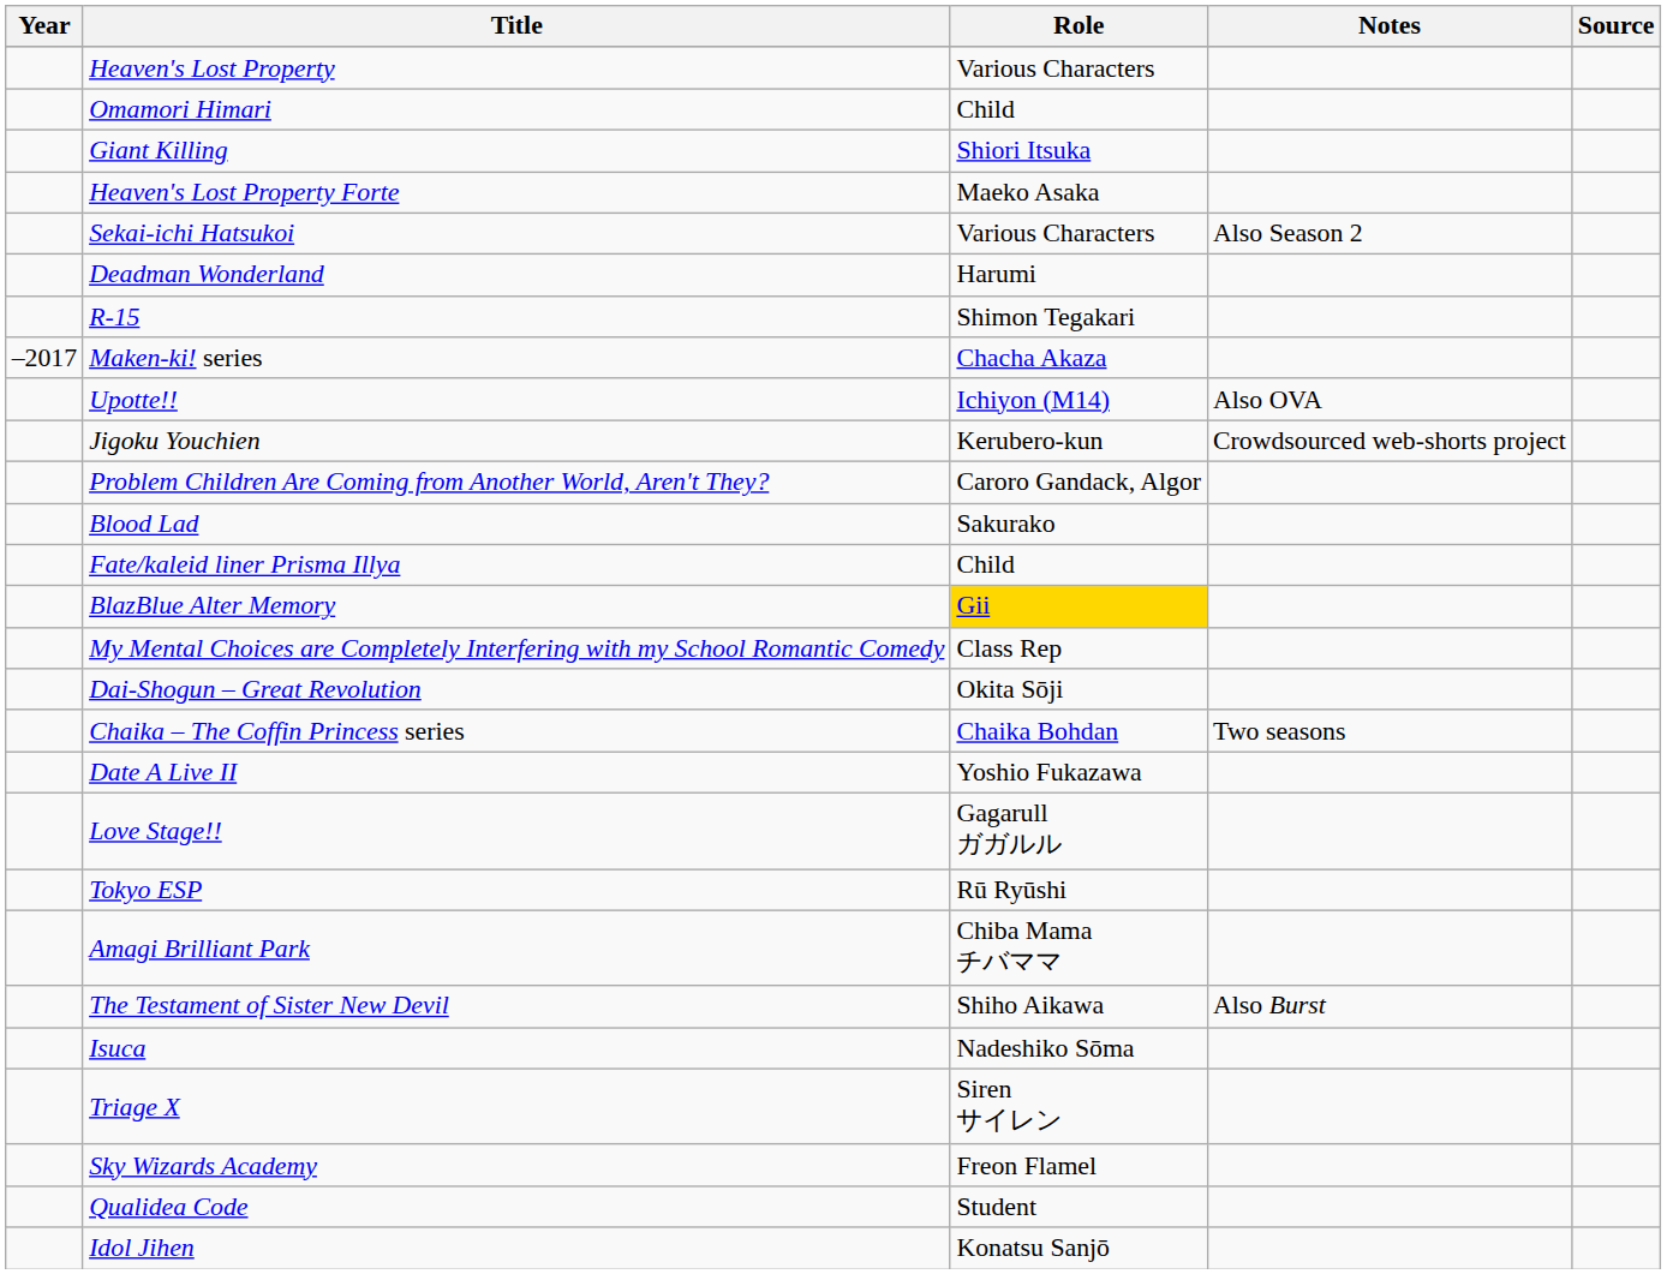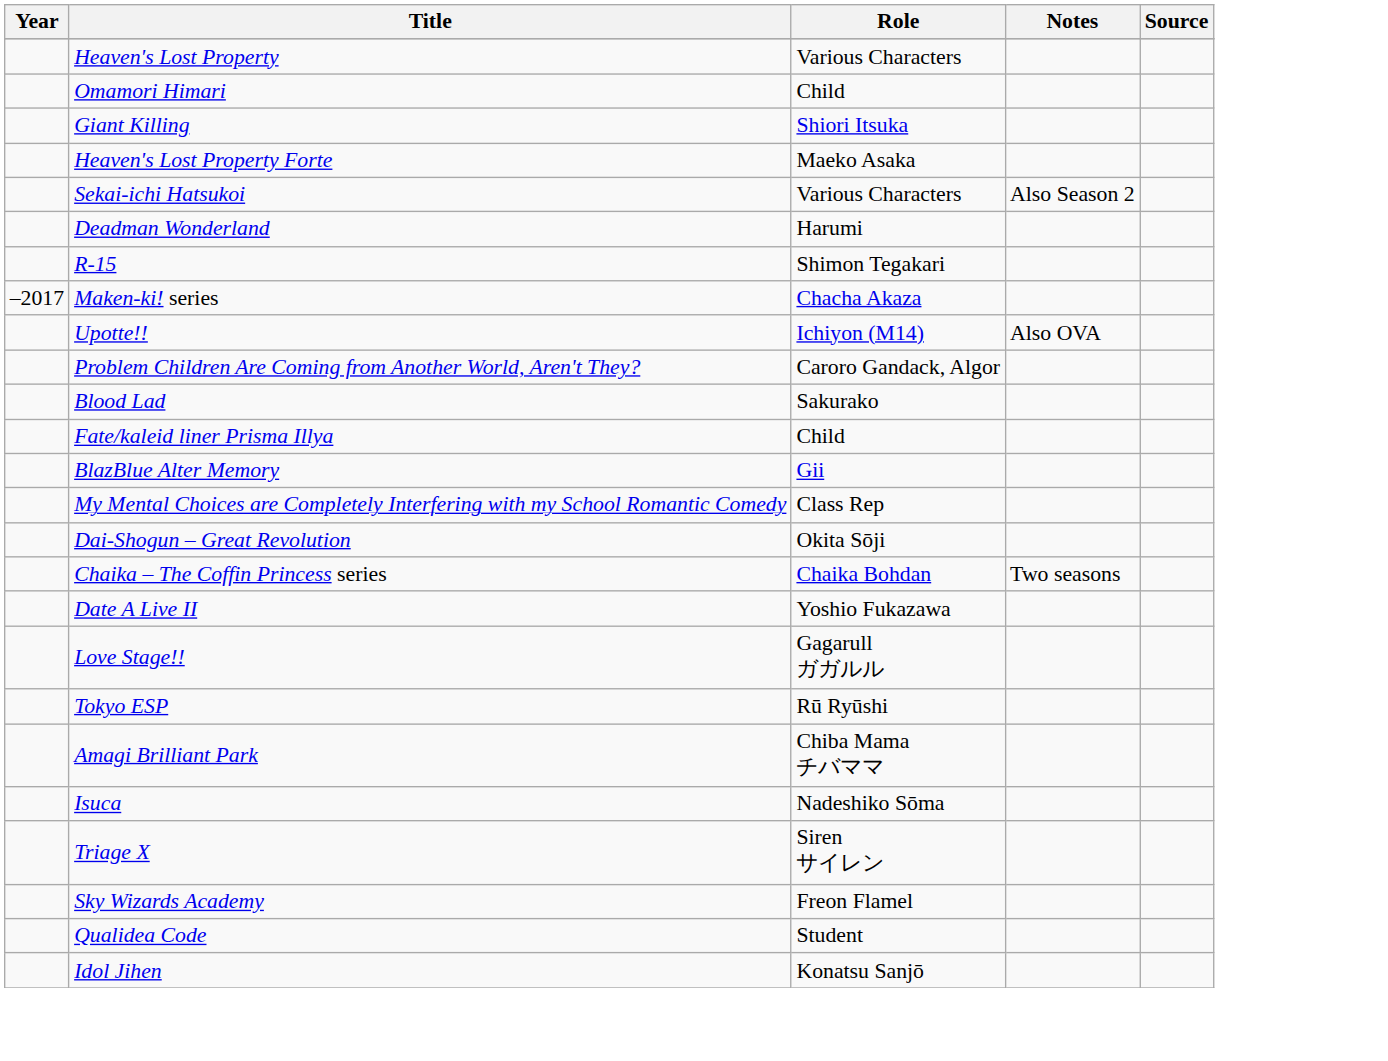 <table class="wikitable plainrowheaders">
 <tr>
 <th>Year</th>
 <th>Title</th>
 <th>Role</th>
 <th class="unsortable">Notes</th>
 <th class="unsortable">Source</th>
 </tr>
 <tr>
 </tr>
 <tr>
 <td></td>
 <td><em><a href='#'>Heaven's Lost Property</a></em></td>
 <td>Various Characters</td>
 <td></td>
 <td></td>
 </tr>
 <tr>
 <td></td>
 <td><em><a href='#'>Omamori Himari</a></em></td>
 <td>Child</td>
 <td></td>
 <td></td>
 </tr>
 <tr>
 <td></td>
 <td><em><a href='#'>Giant Killing</a></em></td>
 <td><a href='#'>Shiori Itsuka</a></td>
 <td></td>
 <td></td>
 </tr>
 <tr>
 <td></td>
 <td><em><a href='#'>Heaven's Lost Property Forte</a></em></td>
 <td>Maeko Asaka</td>
 <td></td>
 <td></td>
 </tr>
 <tr>
 <td></td>
 <td><em><a href='#'>Sekai-ichi Hatsukoi</a></em></td>
 <td>Various Characters</td>
 <td>Also Season 2</td>
 <td></td>
 </tr>
 <tr>
 <td></td>
 <td><em><a href='#'>Deadman Wonderland</a></em></td>
 <td>Harumi</td>
 <td></td>
 <td></td>
 </tr>
 <tr>
 <td></td>
 <td><em><a href='#'>R-15</a></em></td>
 <td>Shimon Tegakari</td>
 <td></td>
 <td></td>
 </tr>
 <tr>
 <td>–2017</td>
 <td><em><a href='#'>Maken-ki!</a></em> series</td>
 <td><a href='#'>Chacha Akaza</a></td>
 <td></td>
 <td></td>
 </tr>
 <tr>
 <td></td>
 <td><em><a href='#'>Upotte!!</a></em></td>
 <td><a href='#'>Ichiyon (M14)</a></td>
 <td>Also OVA</td>
 <td></td>
 </tr>
 <tr>
 <td></td>
-<td><em>Jigoku Youchien</em></td>
-<td>Kerubero-kun</td>
-<td>Crowdsourced web-shorts project</td>
-<td></td>
-</tr>
-<tr>
-<td></td>
 <td><em><a href='#'>Problem Children Are Coming from Another World, Aren't They?</a></em></td>
 <td>Caroro Gandack, Algor</td>
 <td></td>
 <td></td>
 </tr>
 <tr>
 <td></td>
 <td><em><a href='#'>Blood Lad</a> </em></td>
 <td>Sakurako</td>
 <td></td>
 <td></td>
 </tr>
 <tr>
 <td></td>
 <td><em><a href='#'>Fate/kaleid liner Prisma Illya</a></em></td>
 <td>Child</td>
 <td></td>
 <td></td>
 </tr>
 <tr>
 <td></td>
 <td><em><a href='#'>BlazBlue Alter Memory</a></em></td>
-<td style="background: gold;"><a href='#'>Gii</a></td>
+<td><a href='#'>Gii</a></td>
 <td></td>
 <td></td>
 </tr>
 <tr>
 <td></td>
 <td><em><a href='#'>My Mental Choices are Completely Interfering with my School Romantic Comedy</a></em></td>
 <td>Class Rep</td>
 <td></td>
 <td></td>
 </tr>
 <tr>
 <td></td>
 <td><em><a href='#'>Dai-Shogun – Great Revolution</a></em></td>
 <td>Okita Sōji</td>
 <td></td>
 <td></td>
 </tr>
 <tr>
 <td></td>
 <td><em><a href='#'>Chaika – The Coffin Princess</a></em> series</td>
 <td><a href='#'>Chaika Bohdan</a></td>
 <td>Two seasons</td>
 <td></td>
 </tr>
 <tr>
 <td></td>
 <td><em><a href='#'>Date A Live II</a></em></td>
 <td>Yoshio Fukazawa</td>
 <td></td>
 <td></td>
 </tr>
 <tr>
 <td></td>
 <td><em><a href='#'>Love Stage!!</a></em></td>
 <td>Gagarull<br>ガガルル</td>
 <td></td>
 <td></td>
 </tr>
 <tr>
 <td></td>
 <td><em><a href='#'>Tokyo ESP</a></em></td>
 <td>Rū Ryūshi</td>
 <td></td>
 <td></td>
 </tr>
 <tr>
 <td></td>
 <td><em><a href='#'>Amagi Brilliant Park</a></em></td>
 <td>Chiba Mama<br>チバママ</td>
 <td></td>
 <td></td>
 </tr>
 <tr>
 <td></td>
-<td><em><a href='#'>The Testament of Sister New Devil</a></em></td>
-<td>Shiho Aikawa</td>
-<td>Also <em>Burst</em></td>
-<td></td>
-</tr>
-<tr>
-<td></td>
 <td><em><a href='#'>Isuca</a></em></td>
 <td>Nadeshiko Sōma</td>
 <td></td>
 <td></td>
 </tr>
 <tr>
 <td></td>
 <td><em><a href='#'>Triage X</a></em></td>
 <td>Siren<br>サイレン</td>
 <td></td>
 <td></td>
 </tr>
 <tr>
 <td></td>
 <td><em><a href='#'>Sky Wizards Academy</a></em></td>
 <td>Freon Flamel</td>
 <td></td>
 <td></td>
 </tr>
 <tr>
 <td></td>
 <td><em><a href='#'>Qualidea Code</a></em></td>
 <td>Student</td>
 <td></td>
 <td></td>
 </tr>
 <tr>
 <td></td>
 <td><em><a href='#'>Idol Jihen</a></em></td>
 <td>Konatsu Sanjō</td>
 <td></td>
 <td></td>
 </tr>
 </table>
